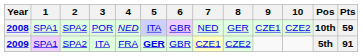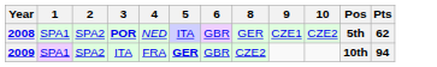 <table class="wikitable" style="text-align:center">
 <tr>
 <th>Year</th>
 <th>1</th>
 <th>2</th>
 <th>3</th>
 <th>4</th>
 <th>5</th>
 <th>6</th>
-<th>7</th>
 <th>8</th>
 <th>9</th>
 <th>10</th>
 <th>Pos</th>
 <th>Pts</th>
 </tr>
 <tr>
 <th><a href='#'>2008</a></th>
 <td style="background:#dfffdf;"><a href='#'>SPA1</a><br></td>
 <td style="background:#dfffdf;"><a href='#'>SPA2</a><br></td>
-<td style="background:#dfffdf;"><a href='#'>POR</a><br></td>
+<td style="background:#dfffdf;"><strong><a href='#'>POR</a><br></strong></td>
 <td style="background:#dfffdf;"><em><a href='#'>NED</a></em><br></td>
 <td style="background:#cfcfff;"><a href='#'>ITA</a><br></td>
 <td style="background:#efcfff;"><a href='#'>GBR</a><br></td>
-<td style="background:#dfffdf;"><a href='#'>NED</a><br></td>
 <td style="background:#dfffdf;"><a href='#'>GER</a><br></td>
 <td style="background:#dfffdf;"><a href='#'>CZE1</a><br></td>
 <td style="background:#dfffdf;"><a href='#'>CZE2</a><br></td>
-<th>10th</th>
-<th>59</th>
+<th>5th</th>
+<th>62</th>
 </tr>
 <tr>
 <th><a href='#'>2009</a></th>
 <td style="background:#efcfff;"><a href='#'>SPA1</a><br></td>
 <td style="background:#dfffdf;"><a href='#'>SPA2</a><br></td>
 <td style="background:#dfffdf;"><a href='#'>ITA</a><br></td>
 <td style="background:#dfffdf;"><a href='#'>FRA</a><br></td>
 <td style="background:#dfffdf;"><strong><a href='#'>GER</a><br></strong></td>
 <td style="background:#dfffdf;"><a href='#'>GBR</a><br></td>
-<td style="background:#ffffbf;"><a href='#'>CZE1</a><br></td>
 <td style="background:#dfffdf;"><a href='#'>CZE2</a><br></td>
 <td></td>
 <td></td>
-<th>5th</th>
-<th>91</th>
+<th>10th</th>
+<th>94</th>
 </tr>
 </table>
